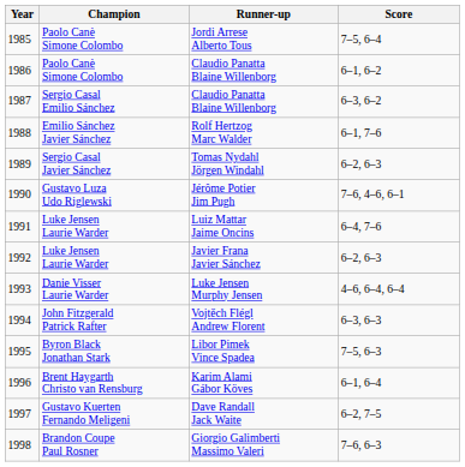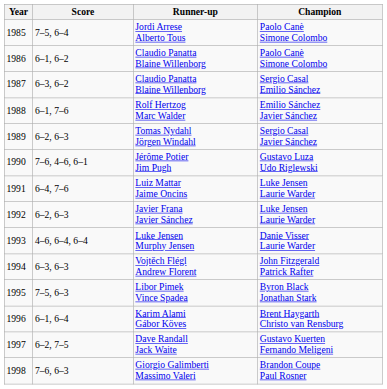 <table class="wikitable">
 <tr>
 <th style="width:40px">Year</th>
+<th style="width:160px">Score</th>
+<th style="width:200px">Runner-up</th>
 <th style="width:200px">Champion</th>
-<th style="width:200px">Runner-up</th>
-<th style="width:160px">Score</th>
 </tr>
 <tr>
 <td>1985</td>
+<td>7–5, 6–4</td>
+<td> <a href='#'>Jordi Arrese</a><br> <a href='#'>Alberto Tous</a></td>
 <td> <a href='#'>Paolo Canè</a><br> <a href='#'>Simone Colombo</a></td>
-<td> <a href='#'>Jordi Arrese</a><br> <a href='#'>Alberto Tous</a></td>
-<td>7–5, 6–4</td>
 </tr>
 <tr>
 <td>1986</td>
+<td>6–1, 6–2</td>
+<td> <a href='#'>Claudio Panatta</a><br> <a href='#'>Blaine Willenborg</a></td>
 <td> <a href='#'>Paolo Canè</a><br> <a href='#'>Simone Colombo</a></td>
-<td> <a href='#'>Claudio Panatta</a><br> <a href='#'>Blaine Willenborg</a></td>
-<td>6–1, 6–2</td>
 </tr>
 <tr>
 <td>1987</td>
+<td>6–3, 6–2</td>
+<td> <a href='#'>Claudio Panatta</a><br> <a href='#'>Blaine Willenborg</a></td>
 <td> <a href='#'>Sergio Casal</a><br> <a href='#'>Emilio Sánchez</a></td>
-<td> <a href='#'>Claudio Panatta</a><br> <a href='#'>Blaine Willenborg</a></td>
-<td>6–3, 6–2</td>
 </tr>
 <tr>
 <td>1988</td>
+<td>6–1, 7–6</td>
+<td> <a href='#'>Rolf Hertzog</a><br> <a href='#'>Marc Walder</a></td>
 <td> <a href='#'>Emilio Sánchez</a><br> <a href='#'>Javier Sánchez</a></td>
-<td> <a href='#'>Rolf Hertzog</a><br> <a href='#'>Marc Walder</a></td>
-<td>6–1, 7–6</td>
 </tr>
 <tr>
 <td>1989</td>
+<td>6–2, 6–3</td>
+<td> <a href='#'>Tomas Nydahl</a><br> <a href='#'>Jörgen Windahl</a></td>
 <td> <a href='#'>Sergio Casal</a><br> <a href='#'>Javier Sánchez</a></td>
-<td> <a href='#'>Tomas Nydahl</a><br> <a href='#'>Jörgen Windahl</a></td>
-<td>6–2, 6–3</td>
 </tr>
 <tr>
 <td>1990</td>
+<td>7–6, 4–6, 6–1</td>
+<td> <a href='#'>Jérôme Potier</a><br> <a href='#'>Jim Pugh</a></td>
 <td> <a href='#'>Gustavo Luza</a><br> <a href='#'>Udo Riglewski</a></td>
-<td> <a href='#'>Jérôme Potier</a><br> <a href='#'>Jim Pugh</a></td>
-<td>7–6, 4–6, 6–1</td>
 </tr>
 <tr>
 <td>1991</td>
+<td>6–4, 7–6</td>
+<td> <a href='#'>Luiz Mattar</a><br> <a href='#'>Jaime Oncins</a></td>
 <td> <a href='#'>Luke Jensen</a><br> <a href='#'>Laurie Warder</a></td>
-<td> <a href='#'>Luiz Mattar</a><br> <a href='#'>Jaime Oncins</a></td>
-<td>6–4, 7–6</td>
 </tr>
 <tr>
 <td>1992</td>
+<td>6–2, 6–3</td>
+<td> <a href='#'>Javier Frana</a><br> <a href='#'>Javier Sánchez</a></td>
 <td> <a href='#'>Luke Jensen</a><br> <a href='#'>Laurie Warder</a></td>
-<td> <a href='#'>Javier Frana</a><br> <a href='#'>Javier Sánchez</a></td>
-<td>6–2, 6–3</td>
 </tr>
 <tr>
 <td>1993</td>
+<td>4–6, 6–4, 6–4</td>
+<td> <a href='#'>Luke Jensen</a><br> <a href='#'>Murphy Jensen</a></td>
 <td> <a href='#'>Danie Visser</a><br> <a href='#'>Laurie Warder</a></td>
-<td> <a href='#'>Luke Jensen</a><br> <a href='#'>Murphy Jensen</a></td>
-<td>4–6, 6–4, 6–4</td>
 </tr>
 <tr>
 <td>1994</td>
+<td>6–3, 6–3</td>
+<td> <a href='#'>Vojtěch Flégl</a><br> <a href='#'>Andrew Florent</a></td>
 <td> <a href='#'>John Fitzgerald</a><br> <a href='#'>Patrick Rafter</a></td>
-<td> <a href='#'>Vojtěch Flégl</a><br> <a href='#'>Andrew Florent</a></td>
-<td>6–3, 6–3</td>
 </tr>
 <tr>
 <td>1995</td>
+<td>7–5, 6–3</td>
+<td> <a href='#'>Libor Pimek</a><br> <a href='#'>Vince Spadea</a></td>
 <td> <a href='#'>Byron Black</a><br> <a href='#'>Jonathan Stark</a></td>
-<td> <a href='#'>Libor Pimek</a><br> <a href='#'>Vince Spadea</a></td>
-<td>7–5, 6–3</td>
 </tr>
 <tr>
 <td>1996</td>
+<td>6–1, 6–4</td>
+<td> <a href='#'>Karim Alami</a><br> <a href='#'>Gábor Köves</a></td>
 <td> <a href='#'>Brent Haygarth</a><br> <a href='#'>Christo van Rensburg</a></td>
-<td> <a href='#'>Karim Alami</a><br> <a href='#'>Gábor Köves</a></td>
-<td>6–1, 6–4</td>
 </tr>
 <tr>
 <td>1997</td>
+<td>6–2, 7–5</td>
+<td> <a href='#'>Dave Randall</a><br> <a href='#'>Jack Waite</a></td>
 <td> <a href='#'>Gustavo Kuerten</a><br> <a href='#'>Fernando Meligeni</a></td>
-<td> <a href='#'>Dave Randall</a><br> <a href='#'>Jack Waite</a></td>
-<td>6–2, 7–5</td>
 </tr>
 <tr>
 <td>1998</td>
+<td>7–6, 6–3</td>
+<td> <a href='#'>Giorgio Galimberti</a><br> <a href='#'>Massimo Valeri</a></td>
 <td> <a href='#'>Brandon Coupe</a><br> <a href='#'>Paul Rosner</a></td>
-<td> <a href='#'>Giorgio Galimberti</a><br> <a href='#'>Massimo Valeri</a></td>
-<td>7–6, 6–3</td>
 </tr>
 </table>
